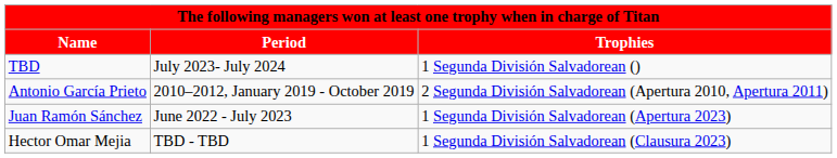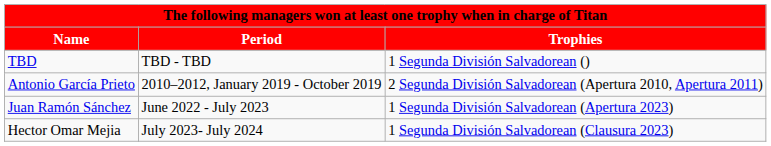 <table class="wikitable">
 <tr>
 <td bgcolor="ff0000" align="center" colspan="5"><strong><span>The following managers won at least one trophy when in charge of Titan</span></strong></td>
 </tr>
 <tr>
 <th style="color:white; background:#ff0000;">Name</th>
 <th style="color:white; background:#ff0000;">Period</th>
 <th style="color:white; background:#ff0000;">Trophies</th>
 </tr>
 <tr>
 <td> <a href='#'>TBD</a></td>
-<td>July 2023- July 2024</td>
+<td>TBD - TBD</td>
 <td>1 <a href='#'>Segunda División Salvadorean</a> ()</td>
 </tr>
 <tr>
 <td> <a href='#'>Antonio García Prieto</a></td>
 <td>2010–2012, January 2019 - October 2019</td>
 <td>2 <a href='#'>Segunda División Salvadorean</a> (Apertura 2010, <a href='#'>Apertura 2011</a>)</td>
 </tr>
 <tr>
 <td> <a href='#'>Juan Ramón Sánchez</a></td>
 <td>June 2022 - July 2023</td>
 <td>1 <a href='#'>Segunda División Salvadorean</a> (<a href='#'>Apertura 2023</a>)</td>
 </tr>
 <tr>
 <td> Hector Omar Mejia</td>
-<td>TBD - TBD</td>
+<td>July 2023- July 2024</td>
 <td>1 <a href='#'>Segunda División Salvadorean</a> (<a href='#'>Clausura 2023</a>)</td>
 </tr>
 </table>
